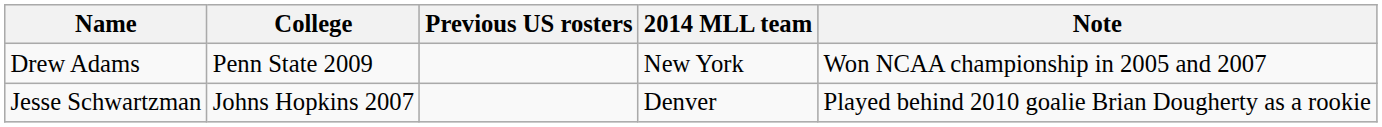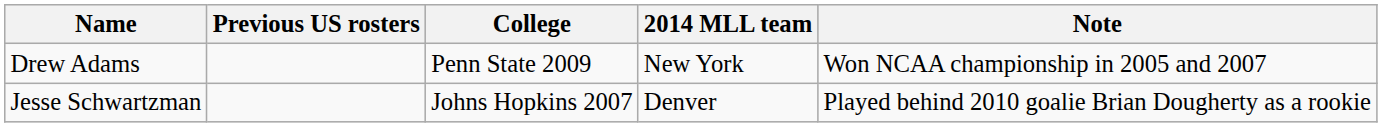 <table class="wikitable">
 <tr ;>
 <th>Name</th>
+<th>Previous US rosters</th>
 <th>College</th>
-<th>Previous US rosters</th>
 <th>2014 MLL team</th>
 <th>Note</th>
 </tr>
 <tr>
 <td>Drew Adams</td>
+<td></td>
 <td>Penn State 2009</td>
-<td></td>
 <td>New York</td>
 <td>Won NCAA championship in 2005 and 2007</td>
 </tr>
 <tr>
 <td>Jesse Schwartzman</td>
+<td></td>
 <td>Johns Hopkins 2007</td>
-<td></td>
 <td>Denver</td>
 <td>Played behind 2010 goalie Brian Dougherty as a rookie</td>
 </tr>
 </table>
